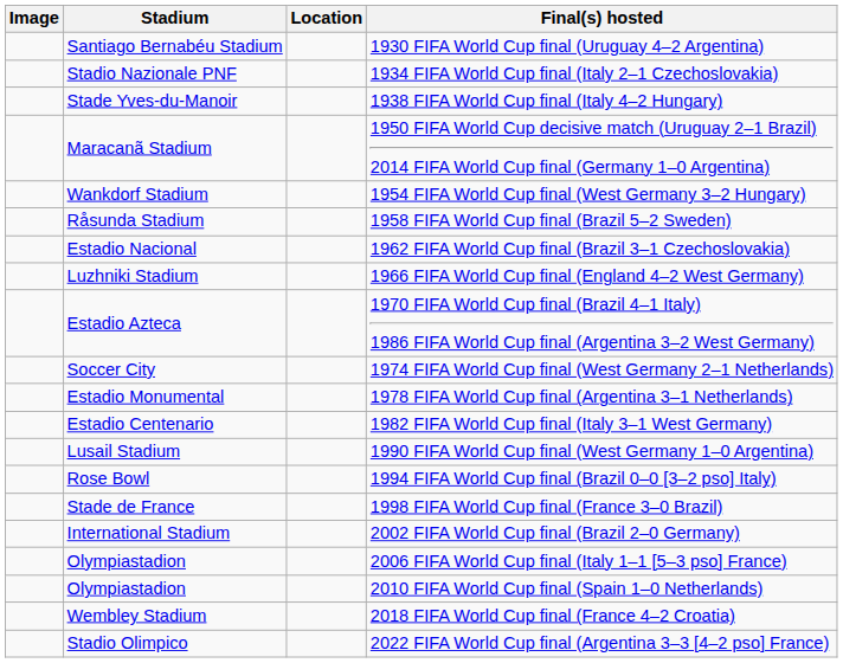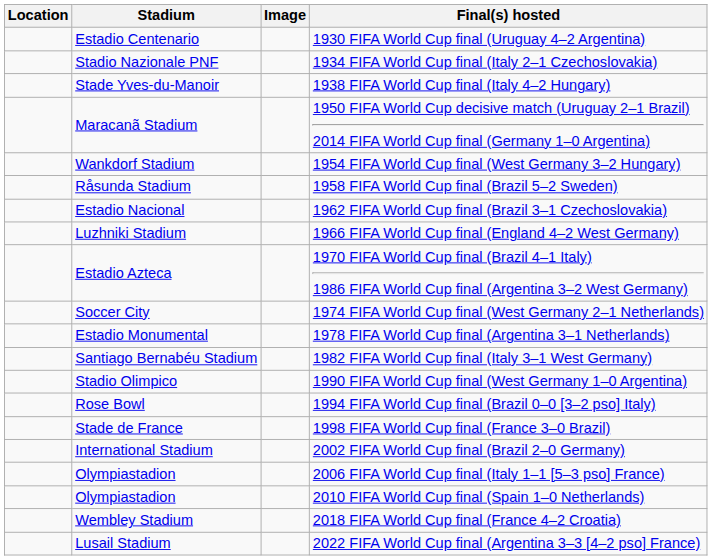 <table class="wikitable sortable">
 <tr>
+<th>Location</th>
+<th>Stadium</th>
 <th>Image</th>
-<th>Stadium</th>
-<th>Location</th>
 <th>Final(s) hosted</th>
 </tr>
 <tr>
+<td> </td>
+<td><a href='#'>Estadio Centenario</a></td>
 <td></td>
-<td><a href='#'>Santiago Bernabéu Stadium</a></td>
-<td> </td>
 <td><a href='#'>1930 FIFA World Cup final (Uruguay 4–2 Argentina)</a></td>
 </tr>
 <tr>
+<td> </td>
+<td><a href='#'>Stadio Nazionale PNF</a></td>
 <td></td>
-<td><a href='#'>Stadio Nazionale PNF</a></td>
-<td> </td>
 <td><a href='#'>1934 FIFA World Cup final (Italy 2–1 Czechoslovakia)</a></td>
 </tr>
 <tr>
+<td> </td>
+<td><a href='#'>Stade Yves-du-Manoir</a></td>
 <td></td>
-<td><a href='#'>Stade Yves-du-Manoir</a></td>
-<td> </td>
 <td><a href='#'>1938 FIFA World Cup final (Italy 4–2 Hungary)</a></td>
 </tr>
 <tr>
+<td> </td>
+<td><a href='#'>Maracanã Stadium</a></td>
 <td></td>
-<td><a href='#'>Maracanã Stadium</a></td>
-<td> </td>
 <td><a href='#'>1950 FIFA World Cup decisive match (Uruguay 2–1 Brazil)</a> <hr><a href='#'>2014 FIFA World Cup final (Germany 1–0 Argentina)</a></td>
 </tr>
 <tr>
+<td> </td>
+<td><a href='#'>Wankdorf Stadium</a></td>
 <td></td>
-<td><a href='#'>Wankdorf Stadium</a></td>
-<td> </td>
 <td><a href='#'>1954 FIFA World Cup final (West Germany 3–2 Hungary)</a></td>
 </tr>
 <tr>
+<td> </td>
+<td><a href='#'>Råsunda Stadium</a></td>
 <td></td>
-<td><a href='#'>Råsunda Stadium</a></td>
-<td> </td>
 <td><a href='#'>1958 FIFA World Cup final (Brazil 5–2 Sweden)</a></td>
 </tr>
 <tr>
+<td> </td>
+<td><a href='#'>Estadio Nacional</a></td>
 <td></td>
-<td><a href='#'>Estadio Nacional</a></td>
-<td> </td>
 <td><a href='#'>1962 FIFA World Cup final (Brazil 3–1 Czechoslovakia)</a></td>
 </tr>
 <tr>
+<td> </td>
+<td><a href='#'>Luzhniki Stadium</a></td>
 <td></td>
-<td><a href='#'>Luzhniki Stadium</a></td>
-<td> </td>
 <td><a href='#'>1966 FIFA World Cup final (England 4–2 West Germany)</a></td>
 </tr>
 <tr>
+<td> </td>
+<td><a href='#'>Estadio Azteca</a></td>
 <td></td>
-<td><a href='#'>Estadio Azteca</a></td>
-<td> </td>
 <td><a href='#'>1970 FIFA World Cup final (Brazil 4–1 Italy)</a><hr><a href='#'>1986 FIFA World Cup final (Argentina 3–2 West Germany)</a></td>
 </tr>
 <tr>
+<td> </td>
+<td><a href='#'>Soccer City</a></td>
 <td></td>
-<td><a href='#'>Soccer City</a></td>
-<td> </td>
 <td><a href='#'>1974 FIFA World Cup final (West Germany 2–1 Netherlands)</a></td>
 </tr>
 <tr>
+<td> </td>
+<td><a href='#'>Estadio Monumental</a></td>
 <td></td>
-<td><a href='#'>Estadio Monumental</a></td>
-<td> </td>
 <td><a href='#'>1978 FIFA World Cup final (Argentina 3–1 Netherlands)</a></td>
 </tr>
 <tr>
+<td> </td>
+<td><a href='#'>Santiago Bernabéu Stadium</a></td>
 <td></td>
-<td><a href='#'>Estadio Centenario</a></td>
-<td> </td>
 <td><a href='#'>1982 FIFA World Cup final (Italy 3–1 West Germany)</a></td>
 </tr>
 <tr>
+<td> </td>
+<td><a href='#'>Stadio Olimpico</a></td>
 <td></td>
-<td><a href='#'>Lusail Stadium</a></td>
-<td> </td>
 <td><a href='#'>1990 FIFA World Cup final (West Germany 1–0 Argentina)</a></td>
 </tr>
 <tr>
+<td> </td>
+<td><a href='#'>Rose Bowl</a></td>
 <td></td>
-<td><a href='#'>Rose Bowl</a></td>
-<td> </td>
 <td><a href='#'>1994 FIFA World Cup final (Brazil 0–0 [3–2 pso] Italy)</a></td>
 </tr>
 <tr>
+<td> </td>
+<td><a href='#'>Stade de France</a></td>
 <td></td>
-<td><a href='#'>Stade de France</a></td>
-<td> </td>
 <td><a href='#'>1998 FIFA World Cup final (France 3–0 Brazil)</a></td>
 </tr>
 <tr>
+<td> </td>
+<td><a href='#'>International Stadium</a></td>
 <td></td>
-<td><a href='#'>International Stadium</a></td>
-<td> </td>
 <td><a href='#'>2002 FIFA World Cup final (Brazil 2–0 Germany)</a></td>
 </tr>
 <tr>
+<td> </td>
+<td><a href='#'>Olympiastadion</a></td>
 <td></td>
-<td><a href='#'>Olympiastadion</a></td>
-<td> </td>
 <td><a href='#'>2006 FIFA World Cup final (Italy 1–1 [5–3 pso] France)</a></td>
 </tr>
 <tr>
+<td> </td>
+<td><a href='#'>Olympiastadion</a></td>
 <td></td>
-<td><a href='#'>Olympiastadion</a></td>
-<td> </td>
 <td><a href='#'>2010 FIFA World Cup final (Spain 1–0 Netherlands)</a></td>
 </tr>
 <tr>
+<td> </td>
+<td><a href='#'>Wembley Stadium</a></td>
 <td></td>
-<td><a href='#'>Wembley Stadium</a></td>
-<td> </td>
 <td><a href='#'>2018 FIFA World Cup final (France 4–2 Croatia)</a></td>
 </tr>
 <tr>
+<td> </td>
+<td><a href='#'>Lusail Stadium</a></td>
 <td></td>
-<td><a href='#'>Stadio Olimpico</a></td>
-<td> </td>
 <td><a href='#'>2022 FIFA World Cup final (Argentina 3–3 [4–2 pso] France)</a></td>
 </tr>
 </table>
